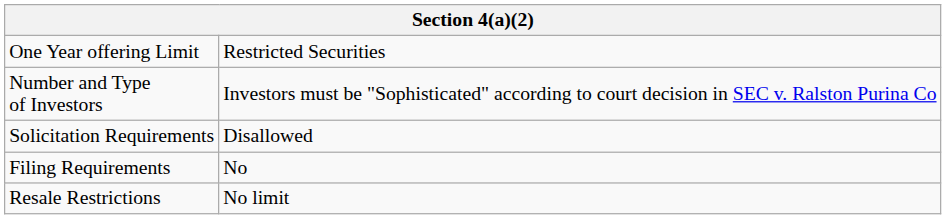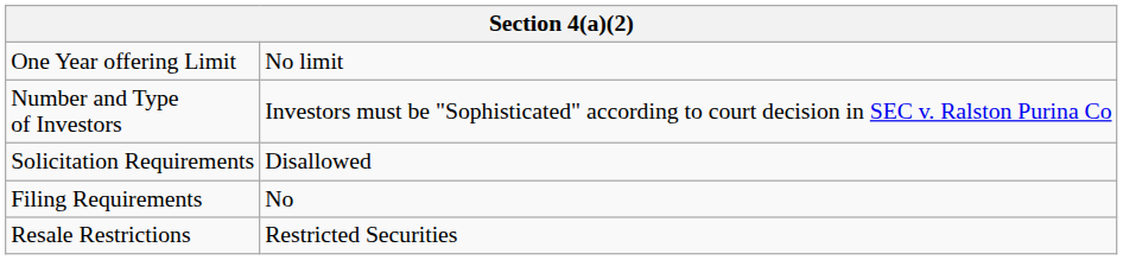 <table class="wikitable">
 <tr>
 <th colspan="2">Section 4(a)(2) </th>
 </tr>
 <tr>
 <td>One Year offering Limit</td>
-<td>Restricted Securities</td>
+<td>No limit</td>
 </tr>
 <tr>
 <td>Number and Type<br>of Investors</td>
 <td>Investors must be "Sophisticated" according to court decision in <a href='#'>SEC v. Ralston Purina Co</a></td>
 </tr>
 <tr>
 <td>Solicitation Requirements</td>
 <td>Disallowed</td>
 </tr>
 <tr>
 <td>Filing Requirements</td>
 <td>No</td>
 </tr>
 <tr>
 <td>Resale Restrictions</td>
-<td>No limit</td>
+<td>Restricted Securities</td>
 </tr>
 </table>
